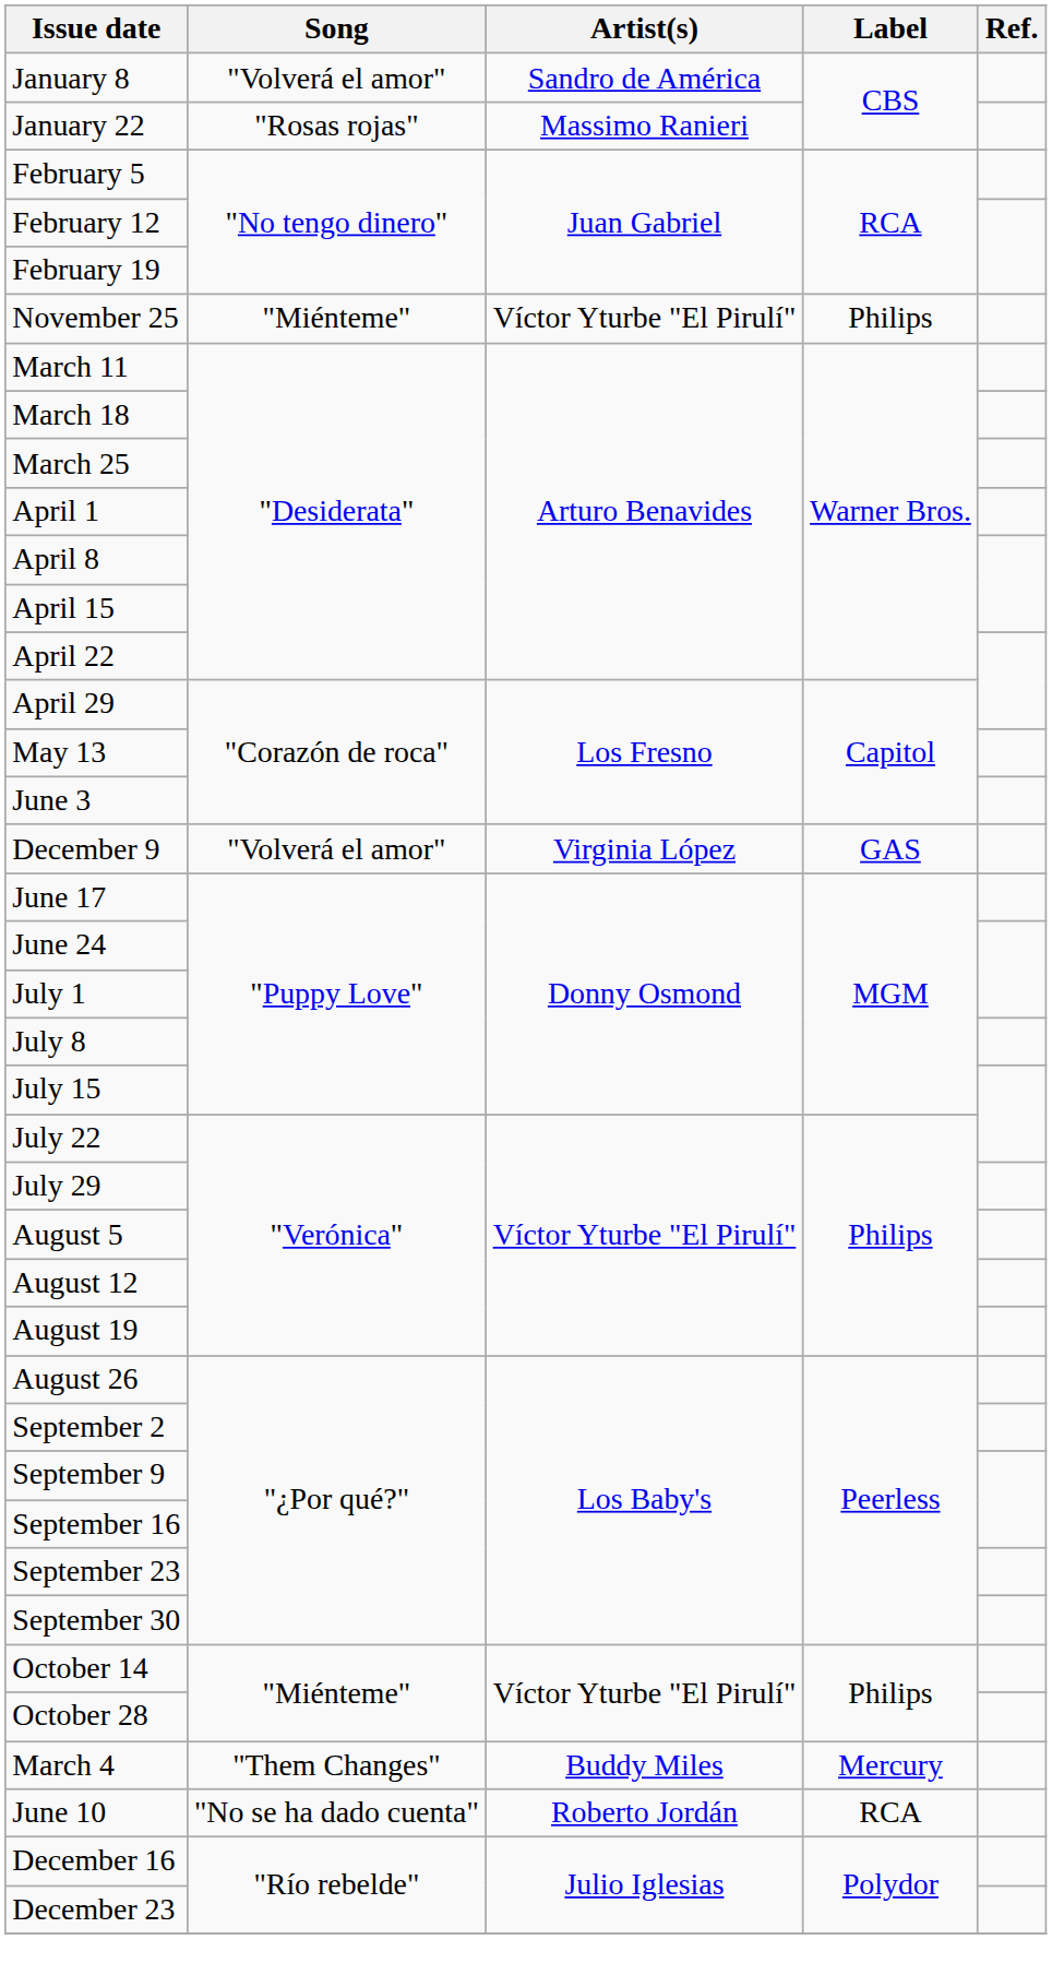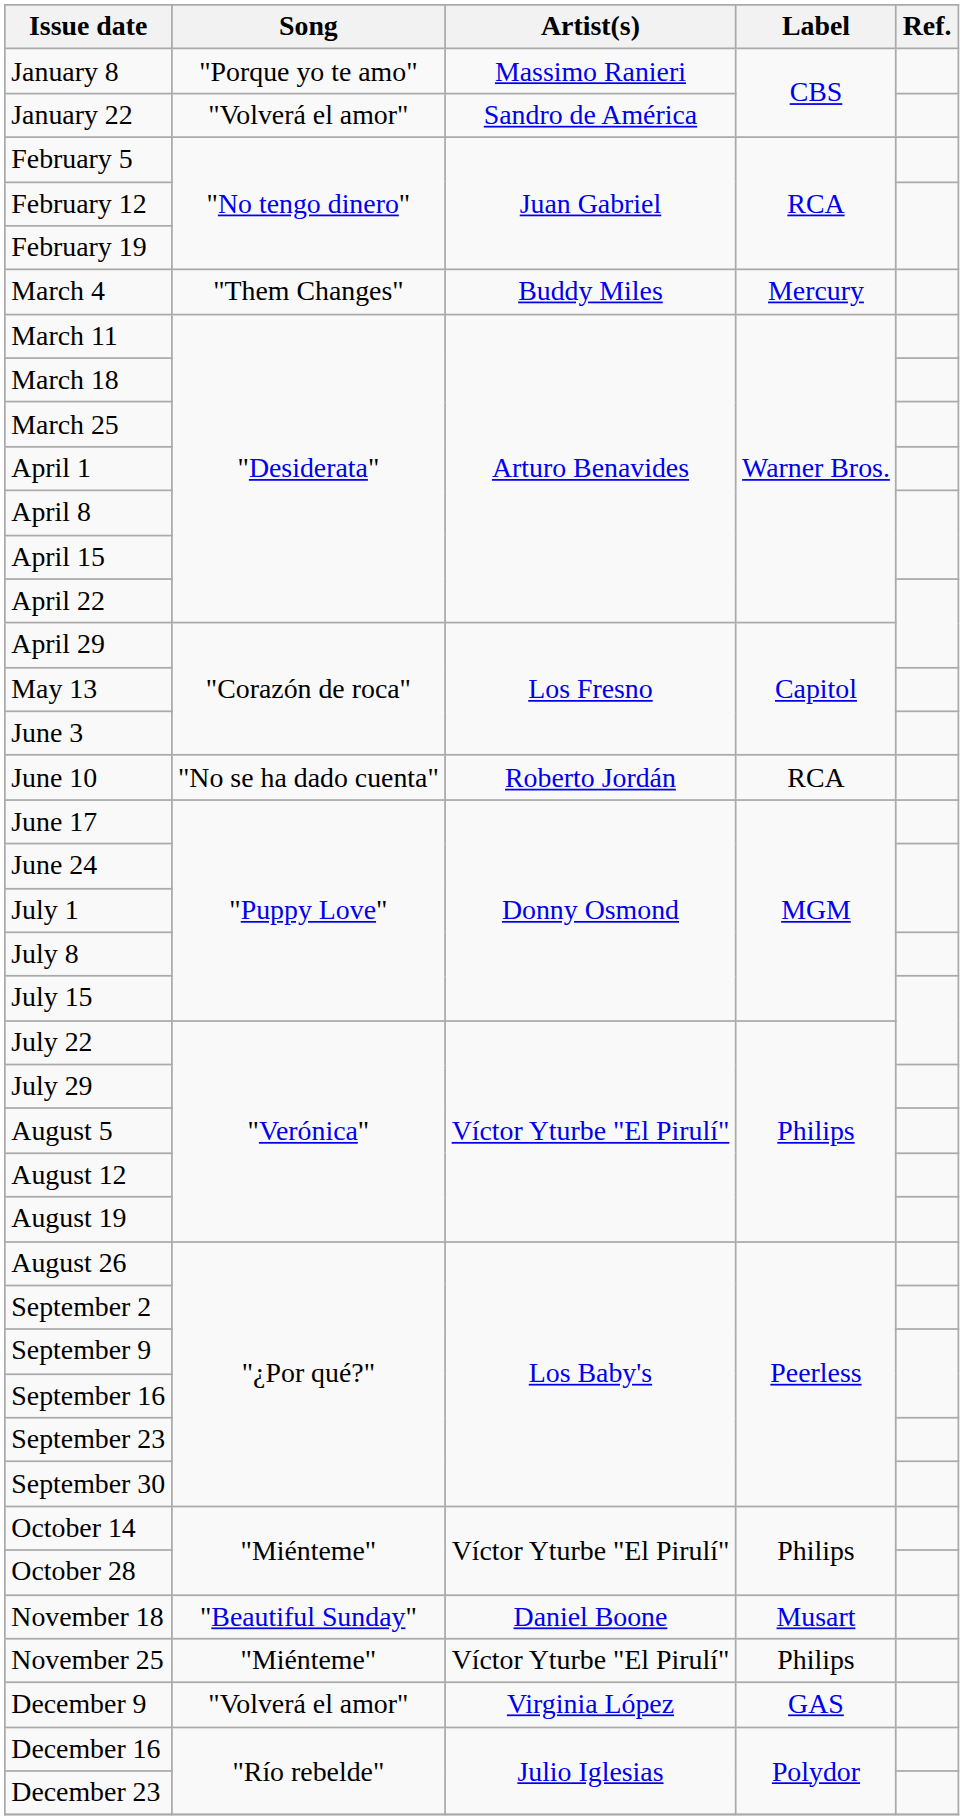 <table class="wikitable">
 <tr>
 <th>Issue date</th>
 <th>Song</th>
 <th>Artist(s)</th>
 <th>Label</th>
 <th>Ref.</th>
 </tr>
 <tr>
 <td>January 8</td>
-<td align="center">"Volverá el amor"</td>
-<td align="center"><a href='#'>Sandro de América</a></td>
+<td align="center">"Porque yo te amo"</td>
+<td align="center"><a href='#'>Massimo Ranieri</a></td>
 <td align="center" rowspan="2"><a href='#'>CBS</a></td>
 <td align="center" rowspan="1"></td>
 </tr>
 <tr>
 <td>January 22</td>
-<td align="center">"Rosas rojas"</td>
-<td align="center"><a href='#'>Massimo Ranieri</a></td>
+<td align="center">"Volverá el amor"</td>
+<td align="center"><a href='#'>Sandro de América</a></td>
 <td align="center" rowspan="1"></td>
 </tr>
 <tr>
 <td>February 5</td>
 <td align="center" rowspan="3">"<a href='#'>No tengo dinero</a>"</td>
 <td align="center" rowspan="3"><a href='#'>Juan Gabriel</a></td>
 <td align="center" rowspan="3"><a href='#'>RCA</a></td>
 <td align="center" rowspan="1"></td>
 </tr>
 <tr>
 <td>February 12</td>
 <td align="center" rowspan="2"></td>
 </tr>
 <tr>
 <td>February 19</td>
 </tr>
 <tr>
-<td>November 25</td>
-<td align="center">"Miénteme"</td>
-<td align="center">Víctor Yturbe "El Pirulí"</td>
-<td align="center">Philips</td>
+<td>March 4</td>
+<td align="center">"Them Changes"</td>
+<td align="center"><a href='#'>Buddy Miles</a></td>
+<td align="center"><a href='#'>Mercury</a></td>
 <td align="center" rowspan="1"></td>
 </tr>
 <tr>
 <td>March 11</td>
 <td align="center" rowspan="7">"<a href='#'>Desiderata</a>"</td>
 <td align="center" rowspan="7"><a href='#'>Arturo Benavides</a></td>
 <td align="center" rowspan="7"><a href='#'>Warner Bros.</a></td>
 <td align="center" rowspan="1"></td>
 </tr>
 <tr>
 <td>March 18</td>
 <td align="center" rowspan="1"></td>
 </tr>
 <tr>
 <td>March 25</td>
 <td align="center" rowspan="1"></td>
 </tr>
 <tr>
 <td>April 1</td>
 <td align="center" rowspan="1"></td>
 </tr>
 <tr>
 <td>April 8</td>
 <td align="center" rowspan="2"></td>
 </tr>
 <tr>
 <td>April 15</td>
 </tr>
 <tr>
 <td>April 22</td>
 <td align="center" rowspan="2"></td>
 </tr>
 <tr>
 <td>April 29</td>
 <td align="center" rowspan="3">"Corazón de roca"</td>
 <td align="center" rowspan="3"><a href='#'>Los Fresno</a></td>
 <td align="center" rowspan="3"><a href='#'>Capitol</a></td>
 </tr>
 <tr>
 <td>May 13</td>
 <td align="center" rowspan="1"></td>
 </tr>
 <tr>
 <td>June 3</td>
 <td align="center" rowspan="1"></td>
 </tr>
 <tr>
-<td>December 9</td>
-<td align="center">"Volverá el amor"</td>
-<td align="center"><a href='#'>Virginia López</a></td>
-<td align="center"><a href='#'>GAS</a></td>
+<td>June 10</td>
+<td align="center">"No se ha dado cuenta"</td>
+<td align="center"><a href='#'>Roberto Jordán</a></td>
+<td align="center">RCA</td>
 <td align="center" rowspan="1"></td>
 </tr>
 <tr>
 <td>June 17</td>
 <td align="center" rowspan="5">"<a href='#'>Puppy Love</a>"</td>
 <td align="center" rowspan="5"><a href='#'>Donny Osmond</a></td>
 <td align="center" rowspan="5"><a href='#'>MGM</a></td>
 <td align="center" rowspan="1"></td>
 </tr>
 <tr>
 <td>June 24</td>
 <td align="center" rowspan="2"></td>
 </tr>
 <tr>
 <td>July 1</td>
 </tr>
 <tr>
 <td>July 8</td>
 <td align="center" rowspan="1"></td>
 </tr>
 <tr>
 <td>July 15</td>
 <td align="center" rowspan="2"></td>
 </tr>
 <tr>
 <td>July 22</td>
 <td align="center" rowspan="5">"<a href='#'>Verónica</a>"</td>
 <td align="center" rowspan="5"><a href='#'>Víctor Yturbe "El Pirulí"</a></td>
 <td align="center" rowspan="5"><a href='#'>Philips</a></td>
 </tr>
 <tr>
 <td>July 29</td>
 <td align="center" rowspan="1"></td>
 </tr>
 <tr>
 <td>August 5</td>
 <td align="center" rowspan="1"></td>
 </tr>
 <tr>
 <td>August 12</td>
 <td align="center" rowspan="1"></td>
 </tr>
 <tr>
 <td>August 19</td>
 <td align="center" rowspan="1"></td>
 </tr>
 <tr>
 <td>August 26</td>
 <td align="center" rowspan="6">"¿Por qué?"</td>
 <td align="center" rowspan="6"><a href='#'>Los Baby's</a></td>
 <td align="center" rowspan="6"><a href='#'>Peerless</a></td>
 <td align="center" rowspan="1"></td>
 </tr>
 <tr>
 <td>September 2</td>
 <td align="center" rowspan="1"></td>
 </tr>
 <tr>
 <td>September 9</td>
 <td align="center" rowspan="2"></td>
 </tr>
 <tr>
 <td>September 16</td>
 </tr>
 <tr>
 <td>September 23</td>
 <td align="center" rowspan="1"></td>
 </tr>
 <tr>
 <td>September 30</td>
 <td align="center" rowspan="1"></td>
 </tr>
 <tr>
 <td>October 14</td>
 <td align="center" rowspan="2">"Miénteme"</td>
 <td align="center" rowspan="2">Víctor Yturbe "El Pirulí"</td>
 <td align="center" rowspan="2">Philips</td>
 <td align="center" rowspan="1"></td>
 </tr>
 <tr>
 <td>October 28</td>
 <td align="center" rowspan="1"></td>
 </tr>
 <tr>
-<td>March 4</td>
-<td align="center">"Them Changes"</td>
-<td align="center"><a href='#'>Buddy Miles</a></td>
-<td align="center"><a href='#'>Mercury</a></td>
+<td>November 18</td>
+<td align="center">"<a href='#'>Beautiful Sunday</a>"</td>
+<td align="center"><a href='#'>Daniel Boone</a></td>
+<td align="center"><a href='#'>Musart</a></td>
 <td align="center" rowspan="1"></td>
 </tr>
 <tr>
-<td>June 10</td>
-<td align="center">"No se ha dado cuenta"</td>
-<td align="center"><a href='#'>Roberto Jordán</a></td>
-<td align="center">RCA</td>
+<td>November 25</td>
+<td align="center">"Miénteme"</td>
+<td align="center">Víctor Yturbe "El Pirulí"</td>
+<td align="center">Philips</td>
+<td align="center" rowspan="1"></td>
+</tr>
+<tr>
+<td>December 9</td>
+<td align="center">"Volverá el amor"</td>
+<td align="center"><a href='#'>Virginia López</a></td>
+<td align="center"><a href='#'>GAS</a></td>
 <td align="center" rowspan="1"></td>
 </tr>
 <tr>
 <td>December 16</td>
 <td align="center" rowspan="2">"Río rebelde"</td>
 <td align="center" rowspan="2"><a href='#'>Julio Iglesias</a></td>
 <td align="center" rowspan="2"><a href='#'>Polydor</a></td>
 <td align="center" rowspan="1"></td>
 </tr>
 <tr>
 <td>December 23</td>
 <td align="center" rowspan="1"></td>
 </tr>
 <tr>
 </tr>
 </table>
